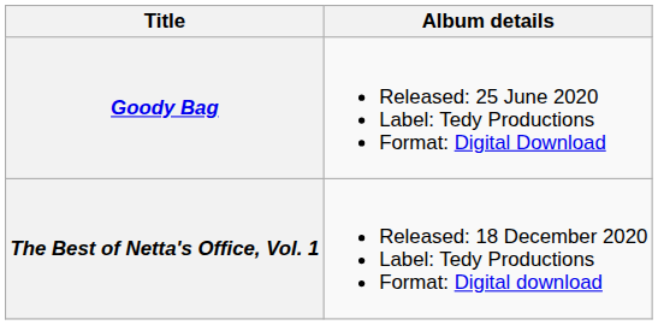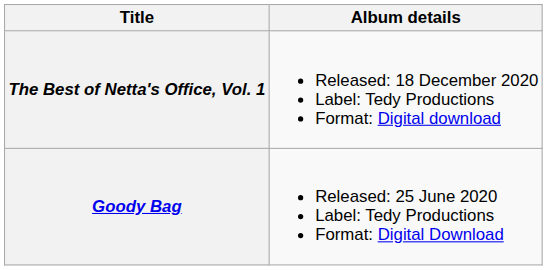 <table class="wikitable plainrowheaders">
 <tr>
 <th>Title</th>
 <th>Album details</th>
 </tr>
 <tr>
+<th scope="row"><em>The Best of Netta's Office, Vol. 1</em></th>
+<td><br><ul><li>Released: 18 December 2020</li><li>Label: Tedy Productions</li><li>Format: <a href='#'>Digital download</a></li></ul></td>
+</tr>
+<tr>
 <th scope="row"><em><a href='#'>Goody Bag</a></em></th>
 <td><br><ul><li>Released: 25 June 2020</li><li>Label: Tedy Productions</li><li>Format: <a href='#'>Digital Download</a></li></ul></td>
 </tr>
-<tr>
-<th scope="row"><em>The Best of Netta's Office, Vol. 1</em></th>
-<td><br><ul><li>Released: 18 December 2020</li><li>Label: Tedy Productions</li><li>Format: <a href='#'>Digital download</a></li></ul></td>
-</tr>
 </table>
